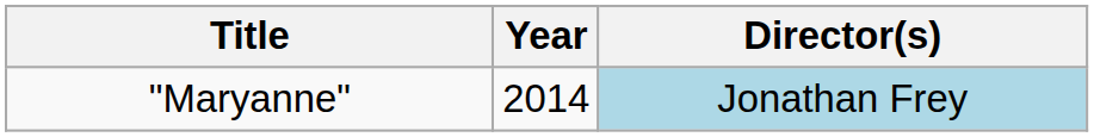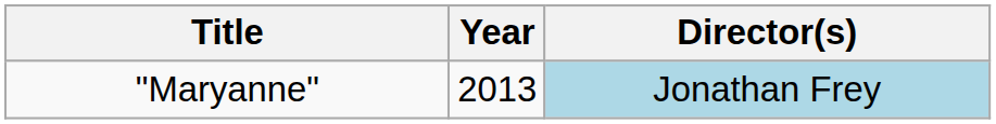 <table class="wikitable plainrowheaders" style="text-align:center;">
 <tr>
 <th scope="col" style="width:12em;">Title</th>
 <th scope="col">Year</th>
 <th scope="col" style="width:12em;">Director(s)</th>
 </tr>
 <tr>
 <td>"Maryanne"</td>
-<td>2014</td>
+<td>2013</td>
 <td style="background: lightblue;">Jonathan Frey</td>
 </tr>
 </table>
